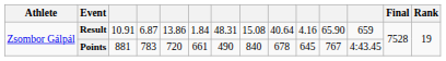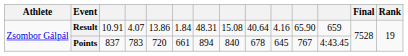 <table class=wikitable style=font-size:90%>
 <tr>
 <th>Athlete</th>
 <th>Event</th>
 <th></th>
 <th></th>
 <th></th>
 <th></th>
 <th></th>
 <th></th>
 <th></th>
 <th></th>
 <th></th>
 <th></th>
 <th>Final</th>
 <th>Rank</th>
 </tr>
 <tr align=center>
 <td rowspan=2 style=text-align:left><a href='#'>Zsombor Gálpál</a></td>
 <th style=font-size:95%>Result</th>
 <td>10.91 </td>
-<td>6.87</td>
+<td>4.07</td>
 <td>13.86</td>
 <td>1.84</td>
 <td>48.31 </td>
 <td>15.08</td>
 <td>40.64</td>
 <td>4.16</td>
 <td>65.90 </td>
 <td>659</td>
 <td rowspan=2>7528</td>
 <td rowspan=2>19</td>
 </tr>
 <tr align=center>
 <th style=font-size:95%>Points</th>
-<td>881</td>
+<td>837</td>
 <td>783</td>
 <td>720</td>
 <td>661</td>
-<td>490</td>
+<td>894</td>
 <td>840</td>
 <td>678</td>
 <td>645</td>
 <td>767</td>
 <td>4:43.45</td>
 </tr>
 </table>
